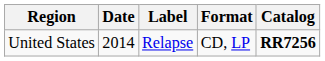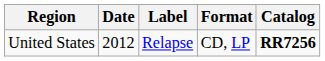 <table class="wikitable">
 <tr>
 <th>Region</th>
 <th>Date</th>
 <th>Label</th>
 <th>Format</th>
 <th>Catalog</th>
 </tr>
 <tr>
 <td>United States</td>
-<td>2014</td>
+<td>2012</td>
 <td><a href='#'>Relapse</a></td>
 <td>CD, <a href='#'>LP</a></td>
 <td><strong>RR7256</strong></td>
 </tr>
 </table>
